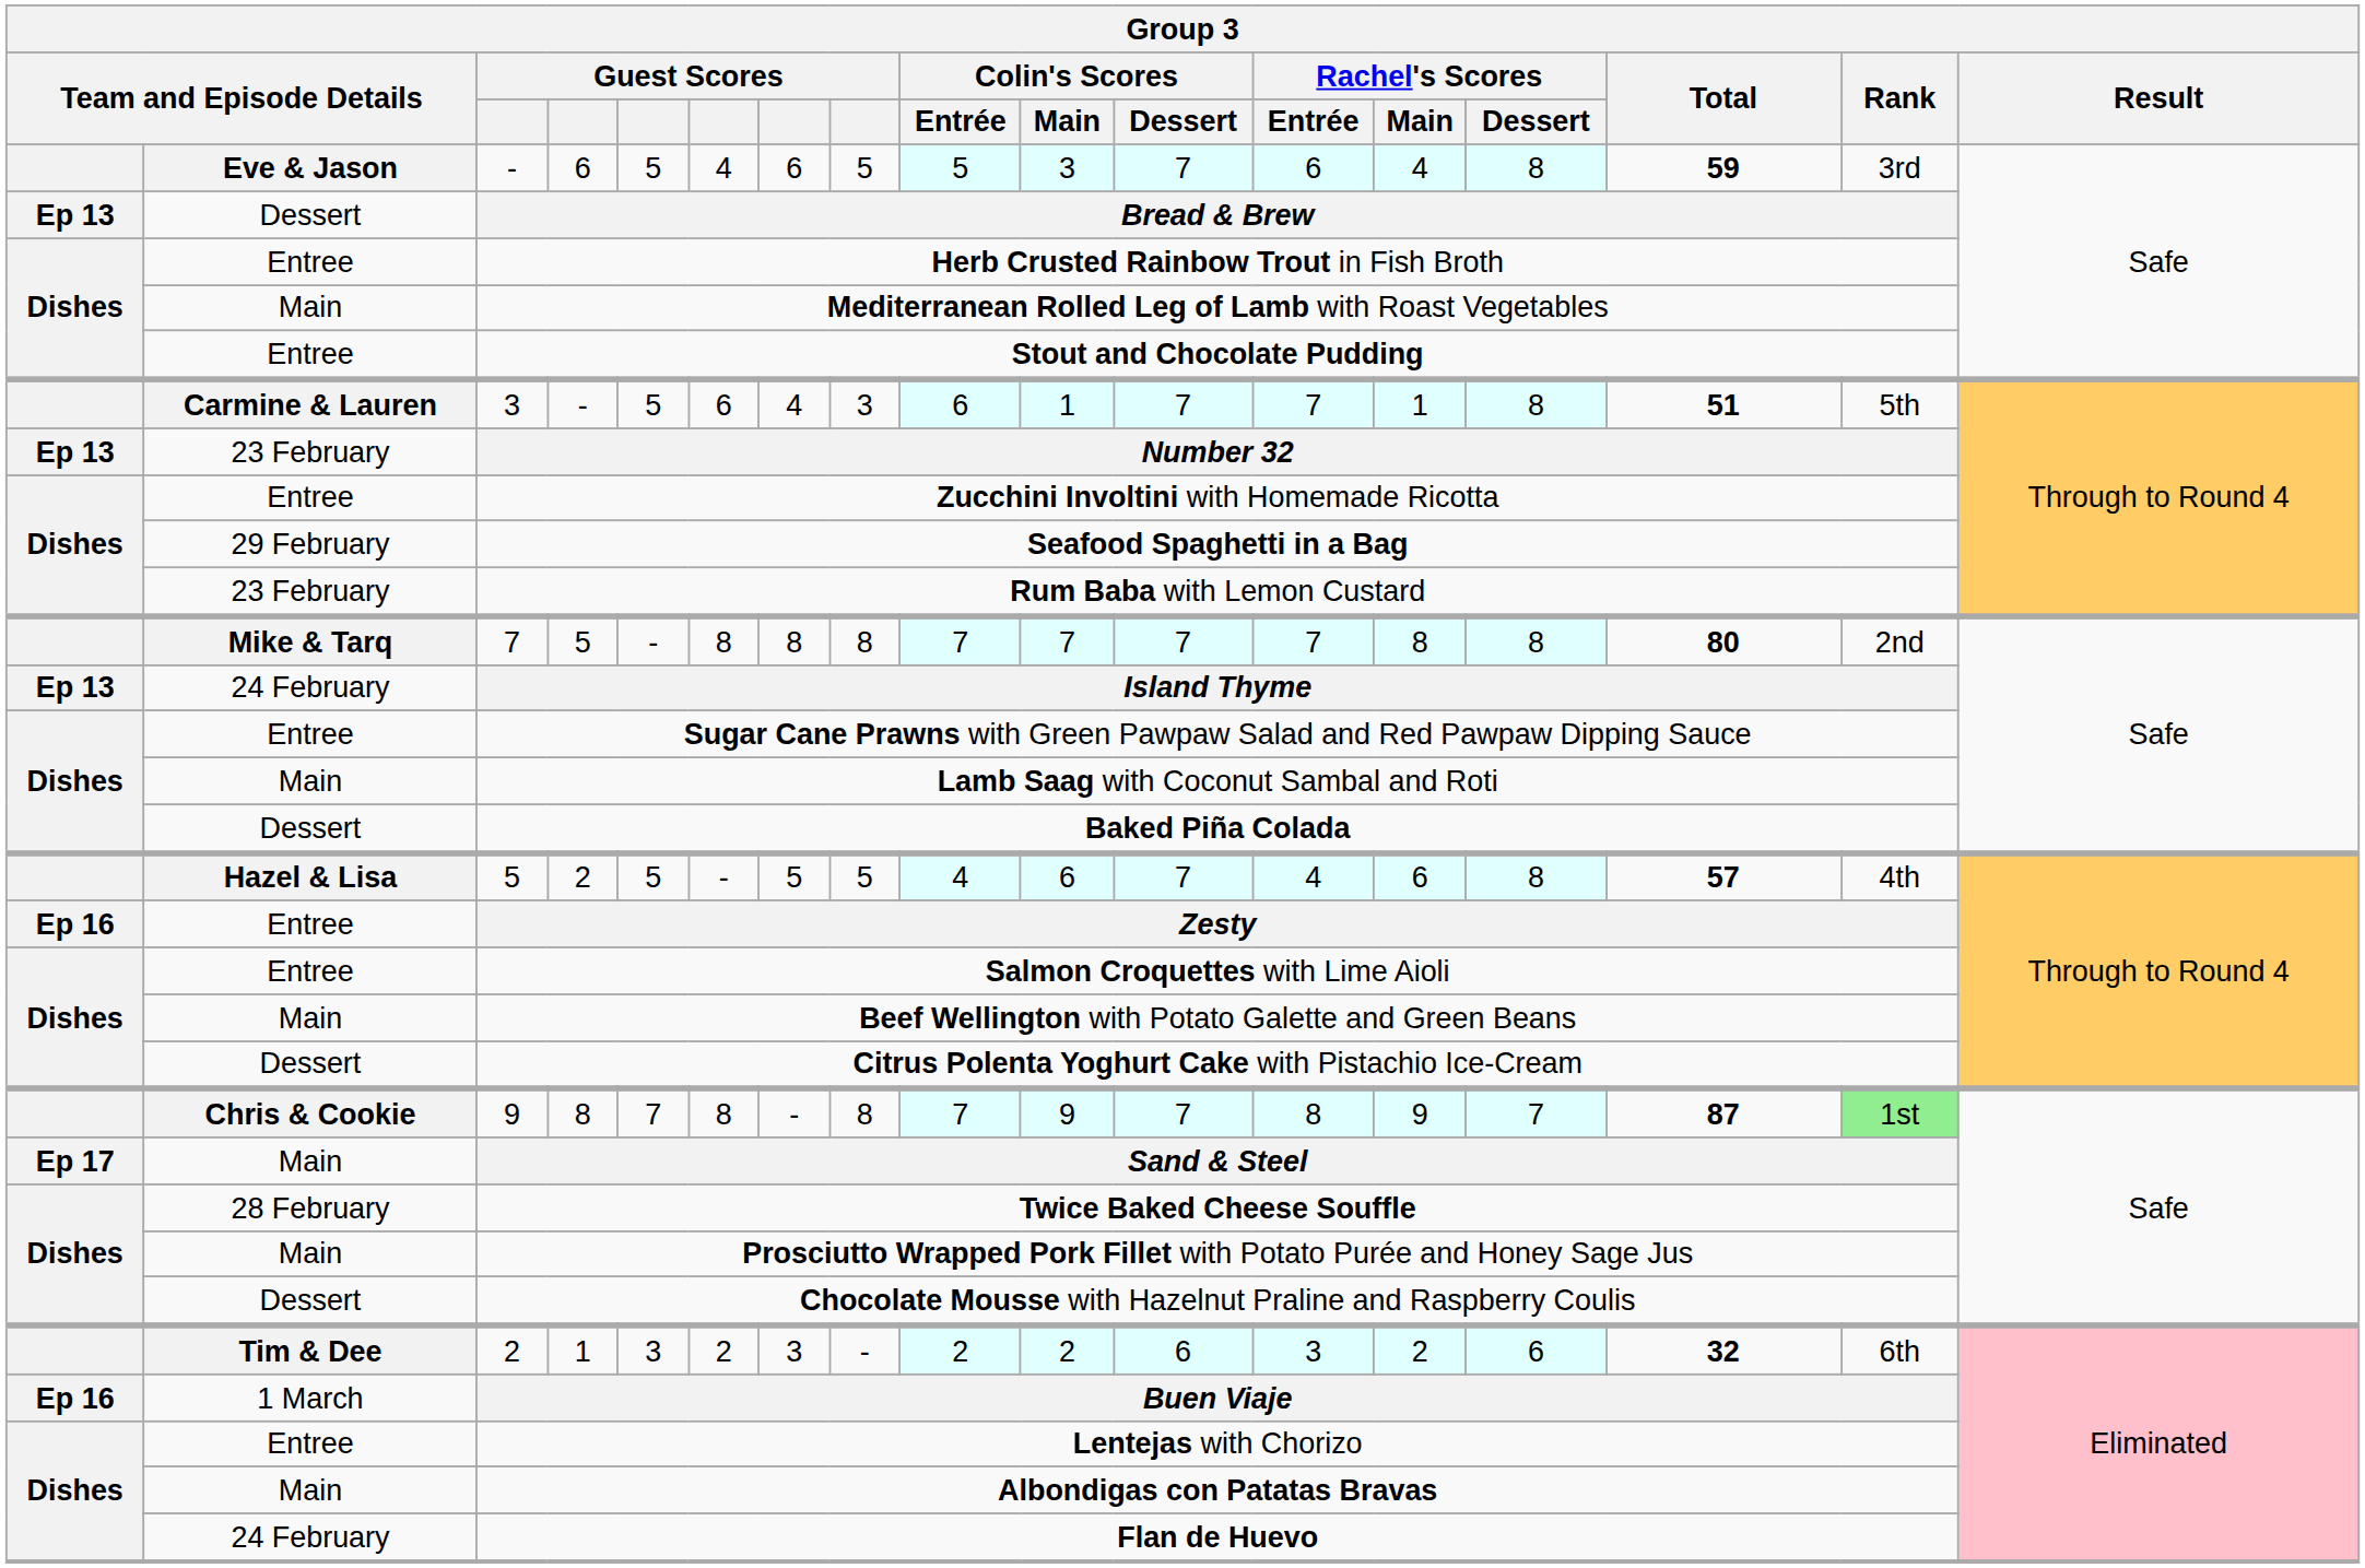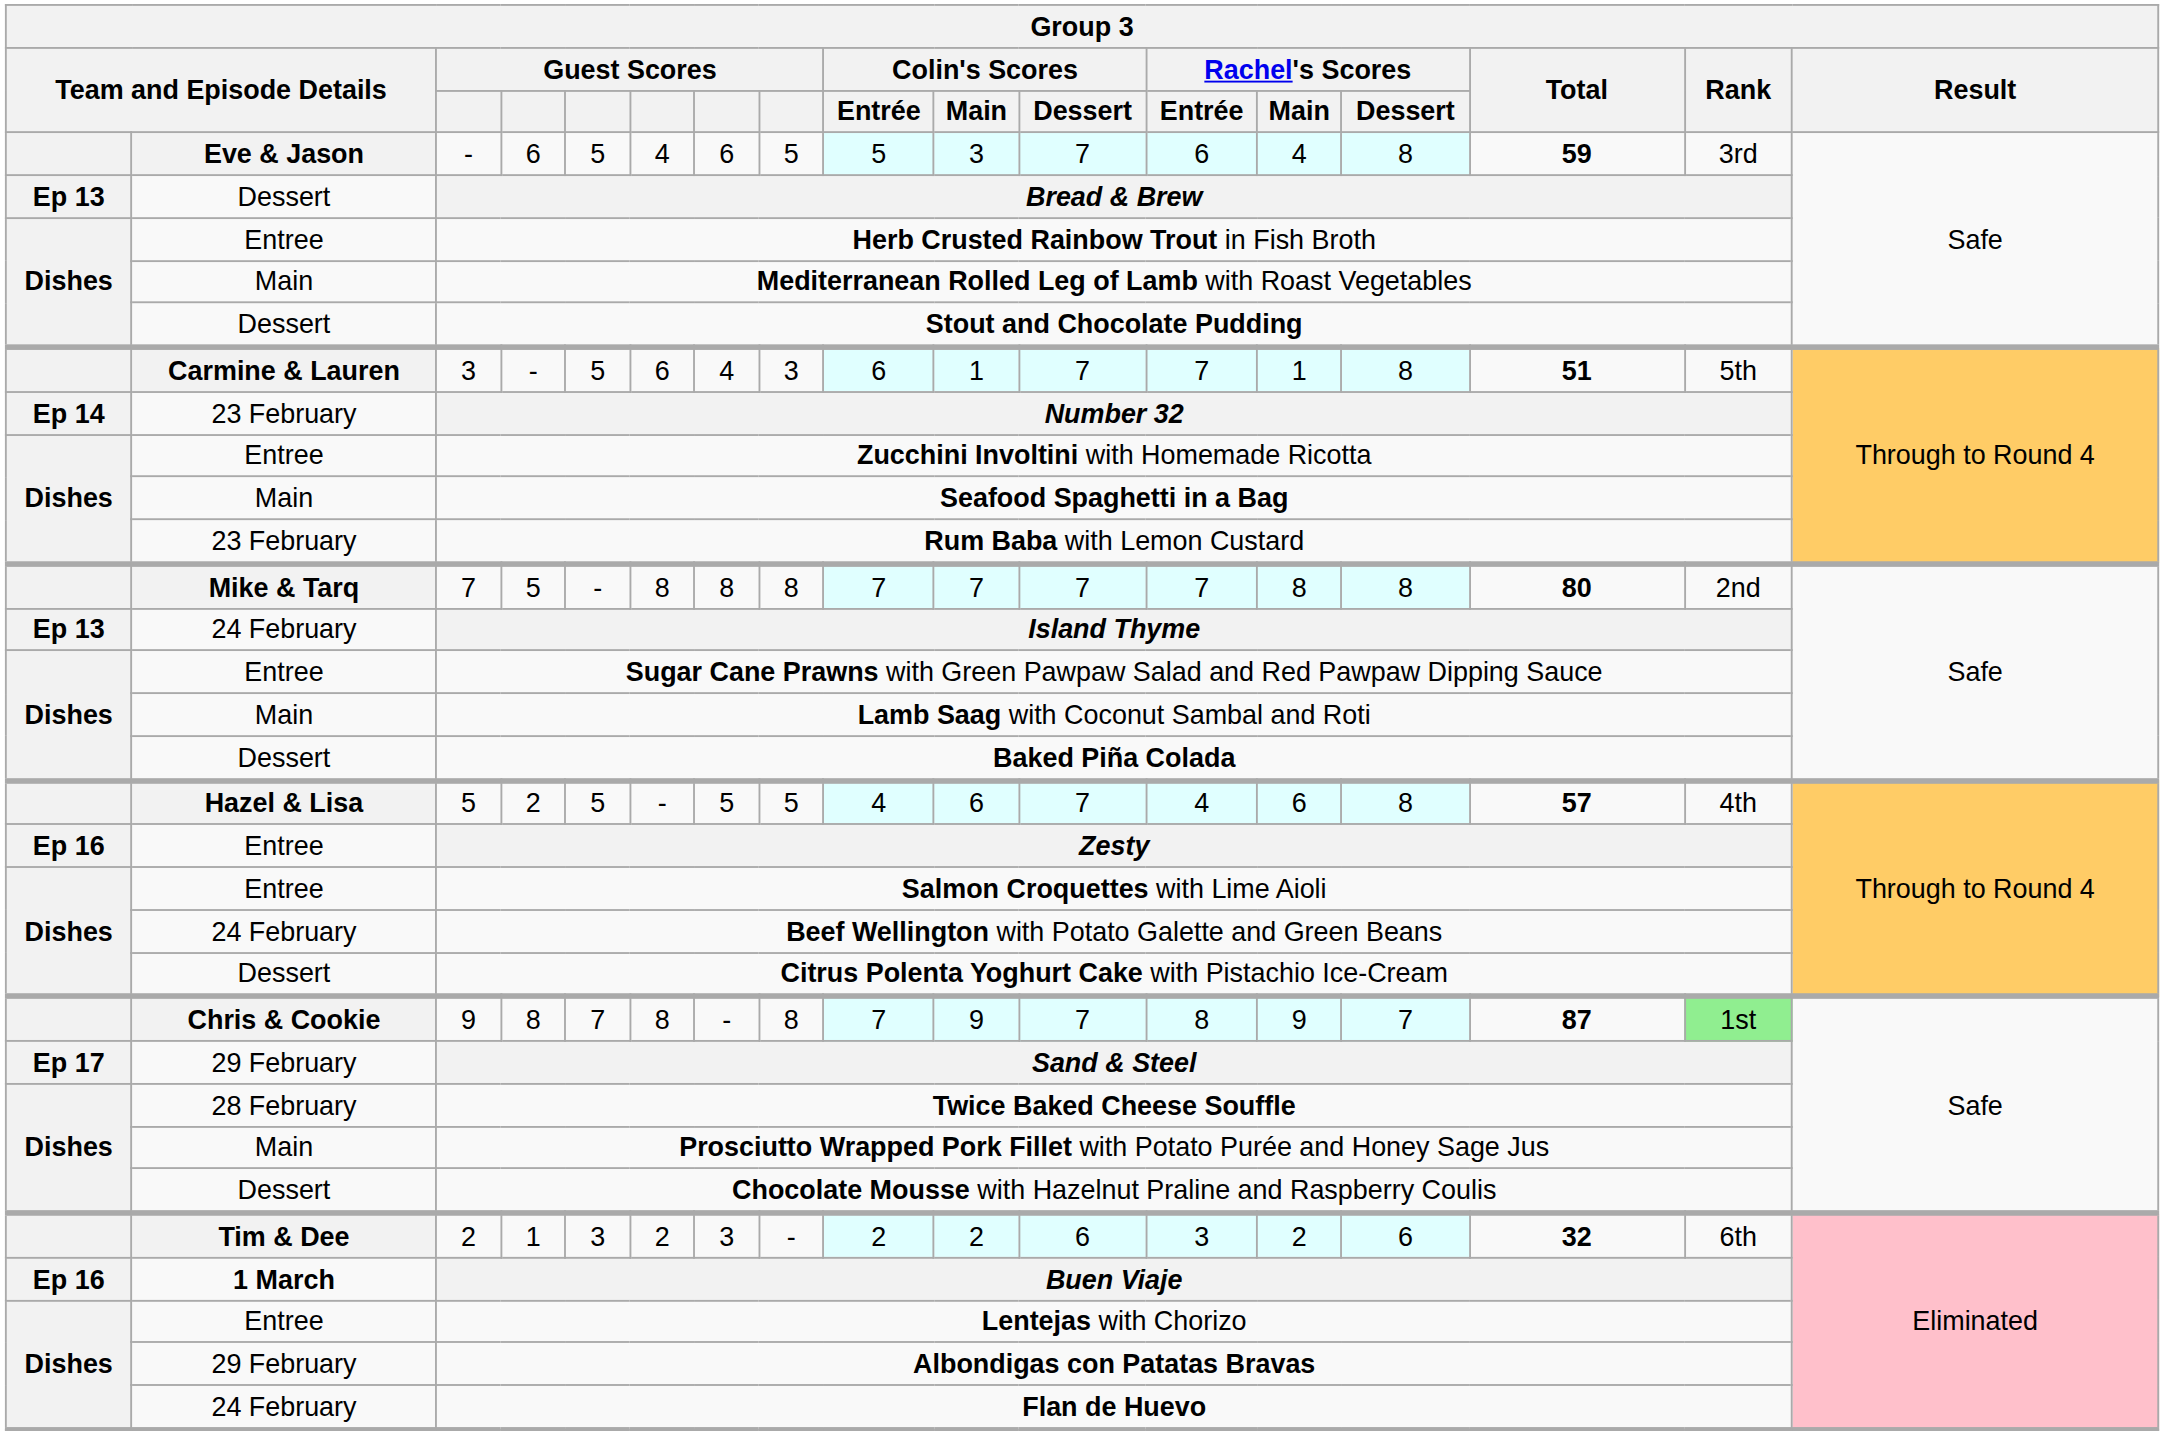 <table class="wikitable plainrowheaders" style="margin: 1em auto; text-align:center; font-size:90%; width:80em;">
 <tr>
 <th colspan="20" >Group 3</th>
 </tr>
 <tr>
 <th scope="col" rowspan="2" colspan="2" style="width:20%;">Team and Episode Details</th>
 <th scope="col" colspan="6" style="width:15%;">Guest Scores</th>
 <th scope="col" colspan="3" style="width:15%;">Colin's Scores</th>
 <th scope="col" colspan="3" style="width:15%;"><a href='#'>Rachel</a>'s Scores</th>
 <th scope="col" rowspan="2" style="width:10%;">Total<br><small></small></th>
 <th scope="col" rowspan="2" style="width:5%;">Rank</th>
 <th scope="col" rowspan="2" style="width:20%;">Result</th>
 </tr>
 <tr>
 <th scope="col" style="width:3%;"></th>
 <th scope="col" style="width:3%;"></th>
 <th scope="col" style="width:3%;"></th>
 <th scope="col" style="width:3%;"></th>
 <th scope="col" style="width:3%;"></th>
 <th scope="col" style="width:3%;"></th>
 <th scope="col">Entrée</th>
 <th scope="col">Main</th>
 <th scope="col">Dessert</th>
 <th scope="col">Entrée</th>
 <th scope="col">Main</th>
 <th scope="col">Dessert</th>
 </tr>
 <tr>
 <th></th>
 <th style="text-align:centre">Eve & Jason</th>
 <td>-</td>
 <td>6</td>
 <td>5</td>
 <td>4</td>
 <td>6</td>
 <td>5</td>
 <td bgcolor=#E0FFFF>5</td>
 <td bgcolor=#E0FFFF>3</td>
 <td bgcolor=#E0FFFF>7</td>
 <td bgcolor=#E0FFFF>6</td>
 <td bgcolor=#E0FFFF>4</td>
 <td bgcolor=#E0FFFF>8</td>
 <td><strong>59</strong></td>
 <td>3rd</td>
 <td rowspan="5">Safe</td>
 </tr>
 <tr>
 <th>Ep 13</th>
 <td>Dessert</td>
 <th colspan="14"><em>Bread & Brew</em></th>
 </tr>
 <tr>
 <th rowspan="3">Dishes</th>
 <td>Entree</td>
 <td colspan="14"><strong>Herb Crusted Rainbow Trout</strong> in Fish Broth</td>
 </tr>
 <tr>
 <td>Main</td>
 <td colspan="14"><strong>Mediterranean Rolled Leg of Lamb</strong> with Roast Vegetables</td>
 </tr>
 <tr>
-<td>Entree</td>
+<td>Dessert</td>
 <td colspan="14"><strong>Stout and Chocolate Pudding</strong></td>
 </tr>
 <tr style="border-top:3px solid #aaa;">
 <th></th>
 <th style="text-align:centre">Carmine & Lauren</th>
 <td>3</td>
 <td>-</td>
 <td>5</td>
 <td>6</td>
 <td>4</td>
 <td>3</td>
 <td bgcolor=#E0FFFF>6</td>
 <td bgcolor=#E0FFFF>1</td>
 <td bgcolor=#E0FFFF>7</td>
 <td bgcolor=#E0FFFF>7</td>
 <td bgcolor=#E0FFFF>1</td>
 <td bgcolor=#E0FFFF>8</td>
 <td><strong>51</strong></td>
 <td>5th</td>
 <td rowspan="5" style="background:#FFCC66">Through to Round 4</td>
 </tr>
 <tr>
-<th>Ep 13</th>
+<th>Ep 14</th>
 <td>23 February</td>
 <th colspan="14"><em>Number 32</em></th>
 </tr>
 <tr>
 <th rowspan="3">Dishes</th>
 <td>Entree</td>
 <td colspan="14"><strong>Zucchini Involtini</strong> with Homemade Ricotta</td>
 </tr>
 <tr>
-<td>29 February</td>
+<td>Main</td>
 <td colspan="14"><strong>Seafood Spaghetti in a Bag</strong></td>
 </tr>
 <tr>
 <td>23 February</td>
 <td colspan="14"><strong>Rum Baba</strong> with Lemon Custard</td>
 </tr>
 <tr style="border-top:3px solid #aaa;">
 <th></th>
 <th style="text-align:centre">Mike & Tarq</th>
 <td>7</td>
 <td>5</td>
 <td>-</td>
 <td>8</td>
 <td>8</td>
 <td>8</td>
 <td bgcolor=#E0FFFF>7</td>
 <td bgcolor=#E0FFFF>7</td>
 <td bgcolor=#E0FFFF>7</td>
 <td bgcolor=#E0FFFF>7</td>
 <td bgcolor=#E0FFFF>8</td>
 <td bgcolor=#E0FFFF>8</td>
 <td><strong>80</strong></td>
 <td>2nd</td>
 <td rowspan="5">Safe</td>
 </tr>
 <tr>
 <th>Ep 13</th>
 <td>24 February</td>
 <th colspan="14"><em>Island Thyme</em></th>
 </tr>
 <tr>
 <th rowspan="3">Dishes</th>
 <td>Entree</td>
 <td colspan="14"><strong>Sugar Cane Prawns</strong> with Green Pawpaw Salad and Red Pawpaw Dipping Sauce</td>
 </tr>
 <tr>
 <td>Main</td>
 <td colspan="14"><strong>Lamb Saag</strong> with Coconut Sambal and Roti</td>
 </tr>
 <tr>
 <td>Dessert</td>
 <td colspan="14"><strong>Baked Piña Colada</strong></td>
 </tr>
 <tr style="border-top:3px solid #aaa;">
 <th></th>
 <th style="text-align:centre">Hazel & Lisa</th>
 <td>5</td>
 <td>2</td>
 <td>5</td>
 <td>-</td>
 <td>5</td>
 <td>5</td>
 <td bgcolor=#E0FFFF>4</td>
 <td bgcolor=#E0FFFF>6</td>
 <td bgcolor=#E0FFFF>7</td>
 <td bgcolor=#E0FFFF>4</td>
 <td bgcolor=#E0FFFF>6</td>
 <td bgcolor=#E0FFFF>8</td>
 <td><strong>57</strong></td>
 <td>4th</td>
 <td rowspan="5" style="background:#FFCC66">Through to Round 4</td>
 </tr>
 <tr>
 <th>Ep 16</th>
 <td>Entree</td>
 <th colspan="14"><em>Zesty</em></th>
 </tr>
 <tr>
 <th rowspan="3">Dishes</th>
 <td>Entree</td>
 <td colspan="14"><strong>Salmon Croquettes</strong> with Lime Aioli</td>
 </tr>
 <tr>
-<td>Main</td>
+<td>24 February</td>
 <td colspan="14"><strong>Beef Wellington</strong> with Potato Galette and Green Beans</td>
 </tr>
 <tr>
 <td>Dessert</td>
 <td colspan="14"><strong>Citrus Polenta Yoghurt Cake</strong> with Pistachio Ice-Cream</td>
 </tr>
 <tr style="border-top:3px solid #aaa;">
 <th></th>
 <th style="text-align:centre">Chris & Cookie</th>
 <td>9</td>
 <td>8</td>
 <td>7</td>
 <td>8</td>
 <td>-</td>
 <td>8</td>
 <td bgcolor=#E0FFFF>7</td>
 <td bgcolor=#E0FFFF>9</td>
 <td bgcolor=#E0FFFF>7</td>
 <td bgcolor=#E0FFFF>8</td>
 <td bgcolor=#E0FFFF>9</td>
 <td bgcolor=#E0FFFF>7</td>
 <td><strong>87</strong></td>
 <td style="background:lightgreen">1st</td>
 <td rowspan="5">Safe</td>
 </tr>
 <tr>
 <th>Ep 17</th>
-<td>Main</td>
+<td>29 February</td>
 <th colspan="14"><em>Sand & Steel</em></th>
 </tr>
 <tr>
 <th rowspan="3">Dishes</th>
 <td>28 February</td>
 <td colspan="14"><strong>Twice Baked Cheese Souffle</strong></td>
 </tr>
 <tr don't>
 <td>Main</td>
 <td colspan="14"><strong>Prosciutto Wrapped Pork Fillet</strong> with Potato Purée and Honey Sage Jus</td>
 </tr>
 <tr>
 <td>Dessert</td>
 <td colspan="14"><strong>Chocolate Mousse</strong> with Hazelnut Praline and Raspberry Coulis</td>
 </tr>
 <tr style="border-top:3px solid #aaa;">
 <th></th>
 <th style="text-align:centre">Tim & Dee</th>
 <td>2</td>
 <td>1</td>
 <td>3</td>
 <td>2</td>
 <td>3</td>
 <td>-</td>
 <td bgcolor=#E0FFFF>2</td>
 <td bgcolor=#E0FFFF>2</td>
 <td bgcolor=#E0FFFF>6</td>
 <td bgcolor=#E0FFFF>3</td>
 <td bgcolor=#E0FFFF>2</td>
 <td bgcolor=#E0FFFF>6</td>
 <td><strong>32</strong></td>
 <td>6th</td>
 <td style="background:pink" rowspan="5">Eliminated</td>
 </tr>
 <tr>
 <th>Ep 16</th>
-<td>1 March</td>
+<td><strong>1 March</strong></td>
 <th colspan="14"><em>Buen Viaje</em></th>
 </tr>
 <tr>
 <th rowspan="3">Dishes</th>
 <td>Entree</td>
 <td colspan="14"><strong>Lentejas</strong> with Chorizo</td>
 </tr>
 <tr>
-<td>Main</td>
+<td>29 February</td>
 <td colspan="14"><strong>Albondigas con Patatas Bravas</strong></td>
 </tr>
 <tr>
 <td>24 February</td>
 <td colspan="14"><strong>Flan de Huevo</strong></td>
 </tr>
 <tr style="border-top:3px solid #aaa;">
 </tr>
 </table>
